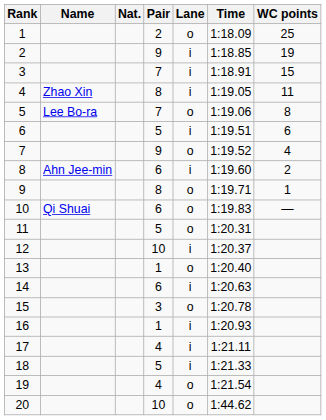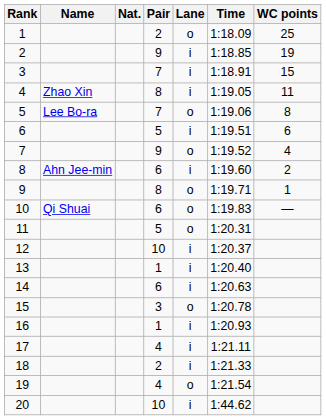 <table class="wikitable sortable" style="text-align:center">
 <tr>
 <th>Rank</th>
 <th>Name</th>
 <th>Nat.</th>
 <th>Pair</th>
 <th>Lane</th>
 <th>Time</th>
 <th>WC points</th>
 </tr>
 <tr>
 <td>1</td>
 <td align=left></td>
 <td></td>
 <td>2</td>
 <td>o</td>
 <td>1:18.09</td>
 <td>25</td>
 </tr>
 <tr>
 <td>2</td>
 <td align=left></td>
 <td></td>
 <td>9</td>
 <td>i</td>
 <td>1:18.85</td>
 <td>19</td>
 </tr>
 <tr>
 <td>3</td>
 <td align=left></td>
 <td></td>
 <td>7</td>
 <td>i</td>
 <td>1:18.91</td>
 <td>15</td>
 </tr>
 <tr>
 <td>4</td>
 <td align=left><a href='#'>Zhao Xin</a></td>
 <td></td>
 <td>8</td>
 <td>i</td>
 <td>1:19.05</td>
 <td>11</td>
 </tr>
 <tr>
 <td>5</td>
 <td align=left><a href='#'>Lee Bo-ra</a></td>
 <td></td>
 <td>7</td>
 <td>o</td>
 <td>1:19.06</td>
 <td>8</td>
 </tr>
 <tr>
 <td>6</td>
 <td align=left></td>
 <td></td>
 <td>5</td>
 <td>i</td>
 <td>1:19.51</td>
 <td>6</td>
 </tr>
 <tr>
 <td>7</td>
 <td align=left></td>
 <td></td>
 <td>9</td>
 <td>o</td>
 <td>1:19.52</td>
 <td>4</td>
 </tr>
 <tr>
 <td>8</td>
 <td align=left><a href='#'>Ahn Jee-min</a></td>
 <td></td>
 <td>6</td>
 <td>i</td>
 <td>1:19.60</td>
 <td>2</td>
 </tr>
 <tr>
 <td>9</td>
 <td align=left></td>
 <td></td>
 <td>8</td>
 <td>o</td>
 <td>1:19.71</td>
 <td>1</td>
 </tr>
 <tr>
 <td>10</td>
 <td align=left><a href='#'>Qi Shuai</a></td>
 <td></td>
 <td>6</td>
 <td>o</td>
 <td>1:19.83</td>
 <td>—</td>
 </tr>
 <tr>
 <td>11</td>
 <td align=left></td>
 <td></td>
 <td>5</td>
 <td>o</td>
 <td>1:20.31</td>
 <td></td>
 </tr>
 <tr>
 <td>12</td>
 <td align=left></td>
 <td></td>
 <td>10</td>
 <td>i</td>
 <td>1:20.37</td>
 <td></td>
 </tr>
 <tr>
 <td>13</td>
 <td align=left></td>
 <td></td>
 <td>1</td>
-<td>o</td>
+<td>i</td>
 <td>1:20.40</td>
 <td></td>
 </tr>
 <tr>
 <td>14</td>
 <td align=left></td>
 <td></td>
 <td>6</td>
 <td>i</td>
 <td>1:20.63</td>
 <td></td>
 </tr>
 <tr>
 <td>15</td>
 <td align=left></td>
 <td></td>
 <td>3</td>
 <td>o</td>
 <td>1:20.78</td>
 <td></td>
 </tr>
 <tr>
 <td>16</td>
 <td align=left></td>
 <td></td>
 <td>1</td>
 <td>i</td>
 <td>1:20.93</td>
 <td></td>
 </tr>
 <tr>
 <td>17</td>
 <td align=left></td>
 <td></td>
 <td>4</td>
 <td>i</td>
 <td>1:21.11</td>
 <td></td>
 </tr>
 <tr>
 <td>18</td>
 <td align=left></td>
 <td></td>
-<td>5</td>
+<td>2</td>
 <td>i</td>
 <td>1:21.33</td>
 <td></td>
 </tr>
 <tr>
 <td>19</td>
 <td align=left></td>
 <td></td>
 <td>4</td>
 <td>o</td>
 <td>1:21.54</td>
 <td></td>
 </tr>
 <tr>
 <td>20</td>
 <td align=left></td>
 <td></td>
 <td>10</td>
-<td>o</td>
+<td>i</td>
 <td>1:44.62</td>
 <td></td>
 </tr>
 </table>
